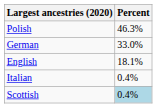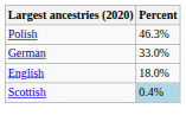 <table class="wikitable sortable collapsible" style="font-size: 90%;">
 <tr>
 <th>Largest ancestries (2020) </th>
 <th>Percent</th>
 </tr>
 <tr>
 <td><a href='#'>Polish</a> </td>
 <td>46.3%</td>
 </tr>
 <tr>
 <td><a href='#'>German</a> </td>
 <td>33.0%</td>
 </tr>
 <tr>
 <td><a href='#'>English</a> </td>
-<td>18.1%</td>
-</tr>
-<tr>
-<td><a href='#'>Italian</a>  </td>
-<td>0.4%</td>
+<td>18.0%</td>
 </tr>
 <tr>
 <td><a href='#'>Scottish</a> </td>
 <td style="background: lightblue;">0.4%</td>
 </tr>
 </table>
